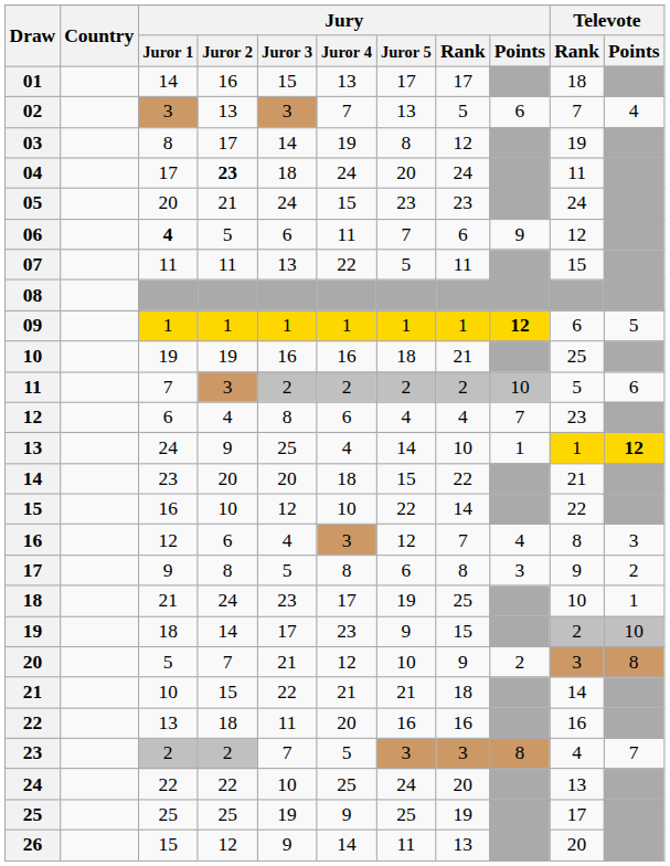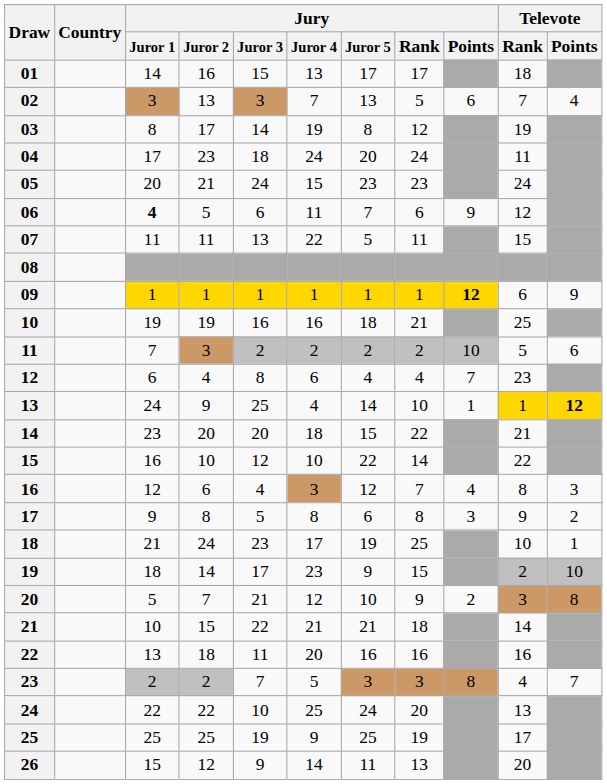 <table class="sortable wikitable collapsible plainrowheaders" style="text-align:center;">
 <tr>
 </tr>
 <tr>
 <th scope="col" rowspan="2">Draw</th>
 <th scope="col" rowspan="2">Country</th>
 <th scope="col" colspan="7">Jury</th>
 <th scope="col" colspan="2">Televote</th>
 </tr>
 <tr>
 <th scope="col"><small>Juror 1</small></th>
 <th scope="col"><small>Juror 2</small></th>
 <th scope="col"><small>Juror 3</small></th>
 <th scope="col"><small>Juror 4</small></th>
 <th scope="col"><small>Juror 5</small></th>
 <th scope="col">Rank</th>
 <th scope="col">Points</th>
 <th scope="col">Rank</th>
 <th scope="col">Points</th>
 </tr>
 <tr>
 <th scope="row" style="text-align:center;">01</th>
 <td style="text-align:left;"></td>
 <td>14</td>
 <td>16</td>
 <td>15</td>
 <td>13</td>
 <td>17</td>
 <td>17</td>
 <td style="background:#AAAAAA;"></td>
 <td>18</td>
 <td style="background:#AAAAAA;"></td>
 </tr>
 <tr>
 <th scope="row" style="text-align:center;">02</th>
 <td style="text-align:left;"></td>
 <td style="background:#CC9966;">3</td>
 <td>13</td>
 <td style="background:#CC9966;">3</td>
 <td>7</td>
 <td>13</td>
 <td>5</td>
 <td>6</td>
 <td>7</td>
 <td>4</td>
 </tr>
 <tr>
 <th scope="row" style="text-align:center;">03</th>
 <td style="text-align:left;"></td>
 <td>8</td>
 <td>17</td>
 <td>14</td>
 <td>19</td>
 <td>8</td>
 <td>12</td>
 <td style="background:#AAAAAA;"></td>
 <td>19</td>
 <td style="background:#AAAAAA;"></td>
 </tr>
 <tr>
 <th scope="row" style="text-align:center;">04</th>
 <td style="text-align:left;"></td>
 <td>17</td>
-<td><strong>23</strong></td>
+<td>23</td>
 <td>18</td>
 <td>24</td>
 <td>20</td>
 <td>24</td>
 <td style="background:#AAAAAA;"></td>
 <td>11</td>
 <td style="background:#AAAAAA;"></td>
 </tr>
 <tr>
 <th scope="row" style="text-align:center;">05</th>
 <td style="text-align:left;"></td>
 <td>20</td>
 <td>21</td>
 <td>24</td>
 <td>15</td>
 <td>23</td>
 <td>23</td>
 <td style="background:#AAAAAA;"></td>
 <td>24</td>
 <td style="background:#AAAAAA;"></td>
 </tr>
 <tr>
 <th scope="row" style="text-align:center;">06</th>
 <td style="text-align:left;"></td>
 <td><strong>4</strong></td>
 <td>5</td>
 <td>6</td>
 <td>11</td>
 <td>7</td>
 <td>6</td>
 <td>9</td>
 <td>12</td>
 <td style="background:#AAAAAA;"></td>
 </tr>
 <tr>
 <th scope="row" style="text-align:center;">07</th>
 <td style="text-align:left;"></td>
 <td>11</td>
 <td>11</td>
 <td>13</td>
 <td>22</td>
 <td>5</td>
 <td>11</td>
 <td style="background:#AAAAAA;"></td>
 <td>15</td>
 <td style="background:#AAAAAA;"></td>
 </tr>
 <tr class="sortbottom">
 <th scope="row" style="text-align:center;">08</th>
 <td style="text-align:left;"></td>
 <td style="background:#AAAAAA;"></td>
 <td style="background:#AAAAAA;"></td>
 <td style="background:#AAAAAA;"></td>
 <td style="background:#AAAAAA;"></td>
 <td style="background:#AAAAAA;"></td>
 <td style="background:#AAAAAA;"></td>
 <td style="background:#AAAAAA;"></td>
 <td style="background:#AAAAAA;"></td>
 <td style="background:#AAAAAA;"></td>
 </tr>
 <tr>
 <th scope="row" style="text-align:center;">09</th>
 <td style="text-align:left;"></td>
 <td style="background:gold;">1</td>
 <td style="background:gold;">1</td>
 <td style="background:gold;">1</td>
 <td style="background:gold;">1</td>
 <td style="background:gold;">1</td>
 <td style="background:gold;">1</td>
 <td style="background:gold;"><strong>12</strong></td>
 <td>6</td>
-<td>5</td>
+<td>9</td>
 </tr>
 <tr>
 <th scope="row" style="text-align:center;">10</th>
 <td style="text-align:left;"></td>
 <td>19</td>
 <td>19</td>
 <td>16</td>
 <td>16</td>
 <td>18</td>
 <td>21</td>
 <td style="background:#AAAAAA;"></td>
 <td>25</td>
 <td style="background:#AAAAAA;"></td>
 </tr>
 <tr>
 <th scope="row" style="text-align:center;">11</th>
 <td style="text-align:left;"></td>
 <td>7</td>
 <td style="background:#CC9966;">3</td>
 <td style="background:silver;">2</td>
 <td style="background:silver;">2</td>
 <td style="background:silver;">2</td>
 <td style="background:silver;">2</td>
 <td style="background:silver;">10</td>
 <td>5</td>
 <td>6</td>
 </tr>
 <tr>
 <th scope="row" style="text-align:center;">12</th>
 <td style="text-align:left;"></td>
 <td>6</td>
 <td>4</td>
 <td>8</td>
 <td>6</td>
 <td>4</td>
 <td>4</td>
 <td>7</td>
 <td>23</td>
 <td style="background:#AAAAAA;"></td>
 </tr>
 <tr>
 <th scope="row" style="text-align:center;">13</th>
 <td style="text-align:left;"></td>
 <td>24</td>
 <td>9</td>
 <td>25</td>
 <td>4</td>
 <td>14</td>
 <td>10</td>
 <td>1</td>
 <td style="background:gold;">1</td>
 <td style="background:gold;"><strong>12</strong></td>
 </tr>
 <tr>
 <th scope="row" style="text-align:center;">14</th>
 <td style="text-align:left;"></td>
 <td>23</td>
 <td>20</td>
 <td>20</td>
 <td>18</td>
 <td>15</td>
 <td>22</td>
 <td style="background:#AAAAAA;"></td>
 <td>21</td>
 <td style="background:#AAAAAA;"></td>
 </tr>
 <tr>
 <th scope="row" style="text-align:center;">15</th>
 <td style="text-align:left;"></td>
 <td>16</td>
 <td>10</td>
 <td>12</td>
 <td>10</td>
 <td>22</td>
 <td>14</td>
 <td style="background:#AAAAAA;"></td>
 <td>22</td>
 <td style="background:#AAAAAA;"></td>
 </tr>
 <tr>
 <th scope="row" style="text-align:center;">16</th>
 <td style="text-align:left;"></td>
 <td>12</td>
 <td>6</td>
 <td>4</td>
 <td style="background:#CC9966;">3</td>
 <td>12</td>
 <td>7</td>
 <td>4</td>
 <td>8</td>
 <td>3</td>
 </tr>
 <tr>
 <th scope="row" style="text-align:center;">17</th>
 <td style="text-align:left;"></td>
 <td>9</td>
 <td>8</td>
 <td>5</td>
 <td>8</td>
 <td>6</td>
 <td>8</td>
 <td>3</td>
 <td>9</td>
 <td>2</td>
 </tr>
 <tr>
 <th scope="row" style="text-align:center;">18</th>
 <td style="text-align:left;"></td>
 <td>21</td>
 <td>24</td>
 <td>23</td>
 <td>17</td>
 <td>19</td>
 <td>25</td>
 <td style="background:#AAAAAA;"></td>
 <td>10</td>
 <td>1</td>
 </tr>
 <tr>
 <th scope="row" style="text-align:center;">19</th>
 <td style="text-align:left;"></td>
 <td>18</td>
 <td>14</td>
 <td>17</td>
 <td>23</td>
 <td>9</td>
 <td>15</td>
 <td style="background:#AAAAAA;"></td>
 <td style="background:silver;">2</td>
 <td style="background:silver;">10</td>
 </tr>
 <tr>
 <th scope="row" style="text-align:center;">20</th>
 <td style="text-align:left;"></td>
 <td>5</td>
 <td>7</td>
 <td>21</td>
 <td>12</td>
 <td>10</td>
 <td>9</td>
 <td>2</td>
 <td style="background:#CC9966;">3</td>
 <td style="background:#CC9966;">8</td>
 </tr>
 <tr>
 <th scope="row" style="text-align:center;">21</th>
 <td style="text-align:left;"></td>
 <td>10</td>
 <td>15</td>
 <td>22</td>
 <td>21</td>
 <td>21</td>
 <td>18</td>
 <td style="background:#AAAAAA;"></td>
 <td>14</td>
 <td style="background:#AAAAAA;"></td>
 </tr>
 <tr>
 <th scope="row" style="text-align:center;">22</th>
 <td style="text-align:left;"></td>
 <td>13</td>
 <td>18</td>
 <td>11</td>
 <td>20</td>
 <td>16</td>
 <td>16</td>
 <td style="background:#AAAAAA;"></td>
 <td>16</td>
 <td style="background:#AAAAAA;"></td>
 </tr>
 <tr>
 <th scope="row" style="text-align:center;">23</th>
 <td style="text-align:left;"></td>
 <td style="background:silver;">2</td>
 <td style="background:silver;">2</td>
 <td>7</td>
 <td>5</td>
 <td style="background:#CC9966;">3</td>
 <td style="background:#CC9966;">3</td>
 <td style="background:#CC9966;">8</td>
 <td>4</td>
 <td>7</td>
 </tr>
 <tr>
 <th scope="row" style="text-align:center;">24</th>
 <td style="text-align:left;"></td>
 <td>22</td>
 <td>22</td>
 <td>10</td>
 <td>25</td>
 <td>24</td>
 <td>20</td>
 <td style="background:#AAAAAA;"></td>
 <td>13</td>
 <td style="background:#AAAAAA;"></td>
 </tr>
 <tr>
 <th scope="row" style="text-align:center;">25</th>
 <td style="text-align:left;"></td>
 <td>25</td>
 <td>25</td>
 <td>19</td>
 <td>9</td>
 <td>25</td>
 <td>19</td>
 <td style="background:#AAAAAA;"></td>
 <td>17</td>
 <td style="background:#AAAAAA;"></td>
 </tr>
 <tr>
 <th scope="row" style="text-align:center;">26</th>
 <td style="text-align:left;"></td>
 <td>15</td>
 <td>12</td>
 <td>9</td>
 <td>14</td>
 <td>11</td>
 <td>13</td>
 <td style="background:#AAAAAA;"></td>
 <td>20</td>
 <td style="background:#AAAAAA;"></td>
 </tr>
 </table>
